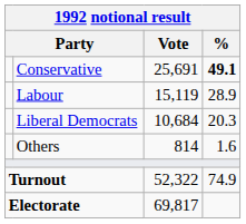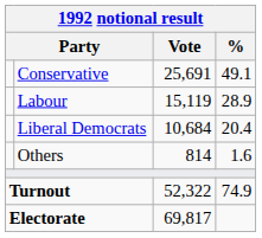 <table class="wikitable">
 <tr>
 <th colspan="4"><a href='#'>1992</a> <a href='#'>notional result</a></th>
 </tr>
 <tr>
 <th bgcolor="#DDDDFF" width="130px" colspan="2">Party</th>
 <th bgcolor="#DDDDFF" width="50px">Vote</th>
 <th bgcolor="#DDDDFF" width="30px">%</th>
 </tr>
 <tr>
 <td></td>
 <td><a href='#'>Conservative</a></td>
 <td align=right>25,691</td>
-<td align=right><strong>49.1</strong></td>
+<td align=right>49.1</td>
 </tr>
 <tr>
 <td></td>
 <td><a href='#'>Labour</a></td>
 <td align=right>15,119</td>
 <td align=right>28.9</td>
 </tr>
 <tr>
 <td></td>
 <td><a href='#'>Liberal Democrats</a></td>
 <td align=right>10,684</td>
-<td align=right>20.3</td>
+<td align=right>20.4</td>
 </tr>
 <tr>
 <td></td>
 <td>Others</td>
 <td align=right>814</td>
 <td align=right>1.6</td>
 </tr>
 <tr>
 <td colspan="4" bgcolor="#EAECF0"></td>
 </tr>
 <tr>
 <td colspan="2"><strong>Turnout</strong></td>
 <td align=right>52,322</td>
 <td align=right>74.9</td>
 </tr>
 <tr>
 <td colspan="2"><strong>Electorate</strong></td>
 <td align=right>69,817</td>
 </tr>
 </table>
